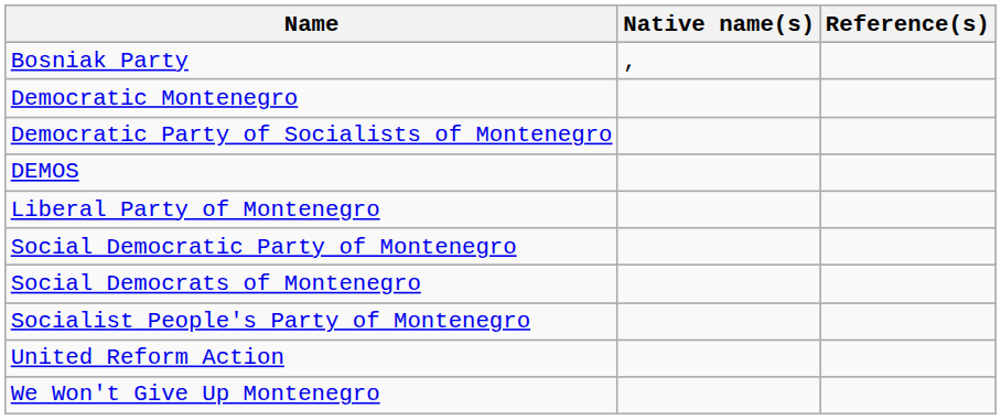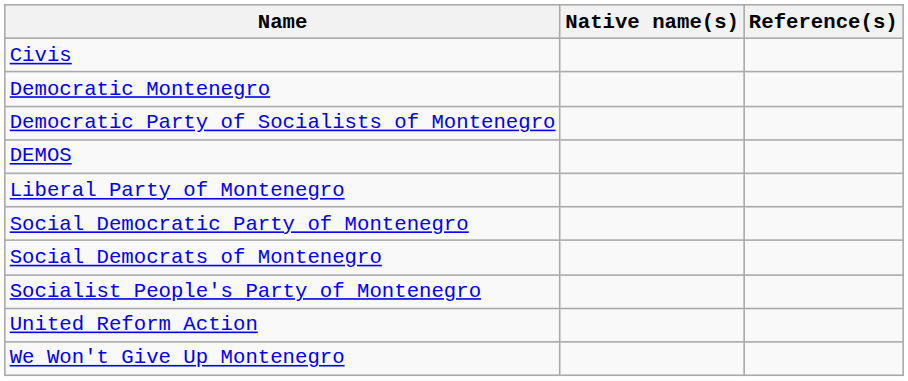 <table class="wikitable">
 <tr>
 <th>Name</th>
 <th>Native name(s)</th>
 <th>Reference(s)</th>
 </tr>
 <tr>
-<td><a href='#'>Bosniak Party</a></td>
-<td>, </td>
+<td><a href='#'>Civis</a></td>
+<td></td>
 <td></td>
 </tr>
 <tr>
 <td><a href='#'>Democratic Montenegro</a></td>
 <td></td>
 <td></td>
 </tr>
 <tr>
 <td><a href='#'>Democratic Party of Socialists of Montenegro</a></td>
 <td></td>
 <td></td>
 </tr>
 <tr>
 <td><a href='#'>DEMOS</a></td>
 <td></td>
 <td></td>
 </tr>
 <tr>
 <td><a href='#'>Liberal Party of Montenegro</a></td>
 <td></td>
 <td></td>
 </tr>
 <tr>
 <td><a href='#'>Social Democratic Party of Montenegro</a></td>
 <td></td>
 <td></td>
 </tr>
 <tr>
 <td><a href='#'>Social Democrats of Montenegro</a></td>
 <td></td>
 <td></td>
 </tr>
 <tr>
 <td><a href='#'>Socialist People's Party of Montenegro</a></td>
 <td></td>
 <td></td>
 </tr>
 <tr>
 <td><a href='#'>United Reform Action</a></td>
 <td></td>
 <td></td>
 </tr>
 <tr>
 <td><a href='#'>We Won't Give Up Montenegro</a></td>
 <td></td>
 <td></td>
 </tr>
 </table>
